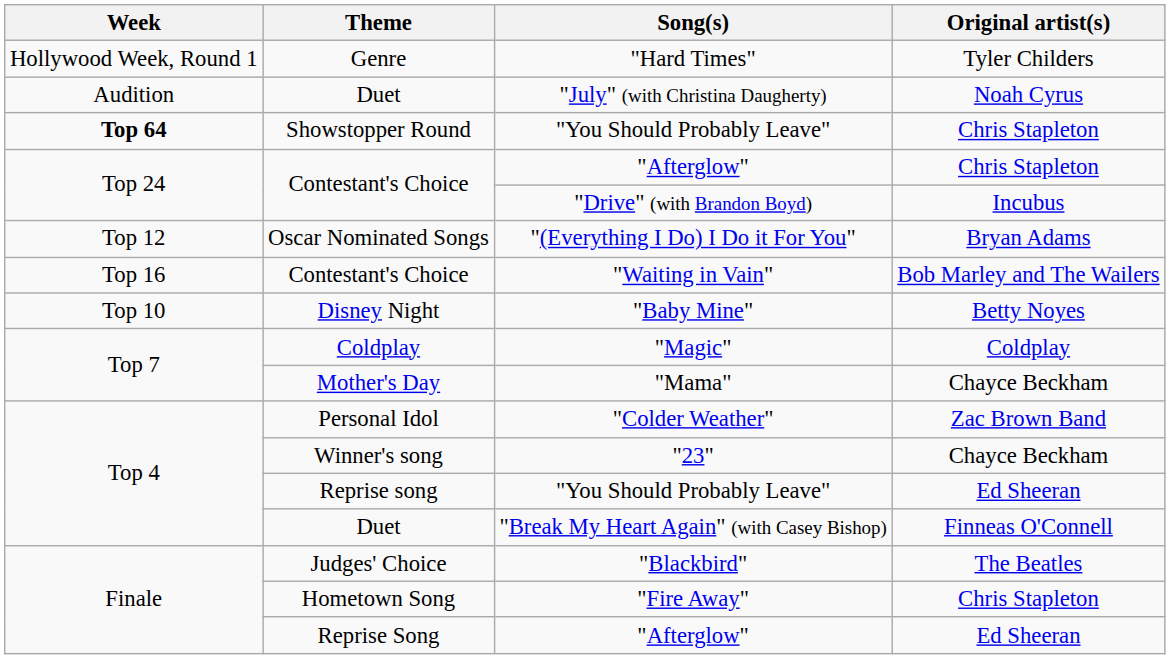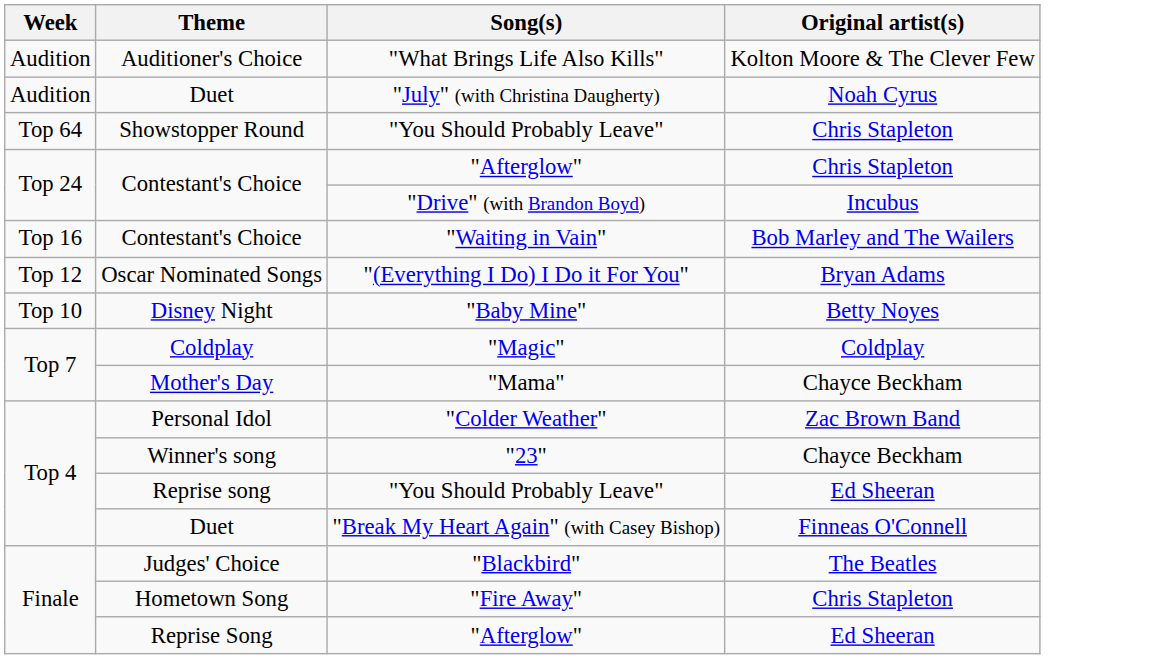 <table class="sortable wikitable" style="text-align: center;">
 <tr>
 <th>Week</th>
 <th>Theme</th>
 <th>Song(s)</th>
 <th>Original artist(s)</th>
 </tr>
 <tr>
-<td>Hollywood Week, Round 1</td>
-<td>Genre</td>
-<td>"Hard Times"</td>
-<td>Tyler Childers</td>
+<td>Audition</td>
+<td>Auditioner's Choice</td>
+<td>"What Brings Life Also Kills"</td>
+<td>Kolton Moore & The Clever Few</td>
 </tr>
 <tr>
 <td>Audition</td>
 <td>Duet</td>
 <td>"<a href='#'>July</a>" <small>(with Christina Daugherty)</small></td>
 <td><a href='#'>Noah Cyrus</a></td>
 </tr>
 <tr>
-<td><strong>Top 64</strong></td>
+<td>Top 64</td>
 <td>Showstopper Round</td>
 <td>"You Should Probably Leave"</td>
 <td><a href='#'>Chris Stapleton</a></td>
 </tr>
 <tr>
 <td rowspan="2">Top 24</td>
 <td rowspan="2">Contestant's Choice</td>
 <td>"<a href='#'>Afterglow</a>"</td>
 <td><a href='#'>Chris Stapleton</a></td>
 </tr>
 <tr>
 <td>"<a href='#'>Drive</a>" <small>(with <a href='#'>Brandon Boyd</a>)</small></td>
 <td><a href='#'>Incubus</a></td>
 </tr>
 <tr>
+<td>Top 16</td>
+<td>Contestant's Choice</td>
+<td>"<a href='#'>Waiting in Vain</a>"</td>
+<td><a href='#'>Bob Marley and The Wailers</a></td>
+</tr>
+<tr>
 <td>Top 12</td>
 <td>Oscar Nominated Songs</td>
 <td>"<a href='#'>(Everything I Do) I Do it For You</a>"</td>
 <td><a href='#'>Bryan Adams</a></td>
-</tr>
-<tr>
-<td>Top 16</td>
-<td>Contestant's Choice</td>
-<td>"<a href='#'>Waiting in Vain</a>"</td>
-<td><a href='#'>Bob Marley and The Wailers</a></td>
 </tr>
 <tr>
 <td>Top 10</td>
 <td><a href='#'>Disney</a> Night</td>
 <td>"<a href='#'>Baby Mine</a>"</td>
 <td><a href='#'>Betty Noyes</a></td>
 </tr>
 <tr>
 <td rowspan="2">Top 7</td>
 <td><a href='#'>Coldplay</a></td>
 <td>"<a href='#'>Magic</a>"</td>
 <td><a href='#'>Coldplay</a></td>
 </tr>
 <tr>
 <td><a href='#'>Mother's Day</a></td>
 <td>"Mama"</td>
 <td>Chayce Beckham</td>
 </tr>
 <tr>
 <td rowspan="4">Top 4</td>
 <td>Personal Idol</td>
 <td>"<a href='#'>Colder Weather</a>"</td>
 <td><a href='#'>Zac Brown Band</a></td>
 </tr>
 <tr>
 <td>Winner's song</td>
 <td>"<a href='#'>23</a>"</td>
 <td>Chayce Beckham</td>
 </tr>
 <tr>
 <td>Reprise song</td>
 <td>"You Should Probably Leave"</td>
 <td><a href='#'>Ed Sheeran</a></td>
 </tr>
 <tr>
 <td>Duet</td>
 <td>"<a href='#'>Break My Heart Again</a>" <small>(with Casey Bishop)</small></td>
 <td><a href='#'>Finneas O'Connell</a></td>
 </tr>
 <tr>
 <td rowspan="3">Finale</td>
 <td>Judges' Choice</td>
 <td>"<a href='#'>Blackbird</a>"</td>
 <td><a href='#'>The Beatles</a></td>
 </tr>
 <tr>
 <td>Hometown Song</td>
 <td>"<a href='#'>Fire Away</a>"</td>
 <td><a href='#'>Chris Stapleton</a></td>
 </tr>
 <tr>
 <td>Reprise Song</td>
 <td>"<a href='#'>Afterglow</a>"</td>
 <td><a href='#'>Ed Sheeran</a></td>
 </tr>
 </table>
